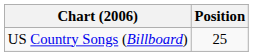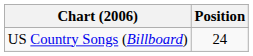 <table class="wikitable sortable">
 <tr>
 <th scope="col">Chart (2006)</th>
 <th scope="col">Position</th>
 </tr>
 <tr>
 <td>US <a href='#'>Country Songs</a> (<em><a href='#'>Billboard</a></em>)</td>
-<td align="center">25</td>
+<td align="center">24</td>
 </tr>
 </table>
